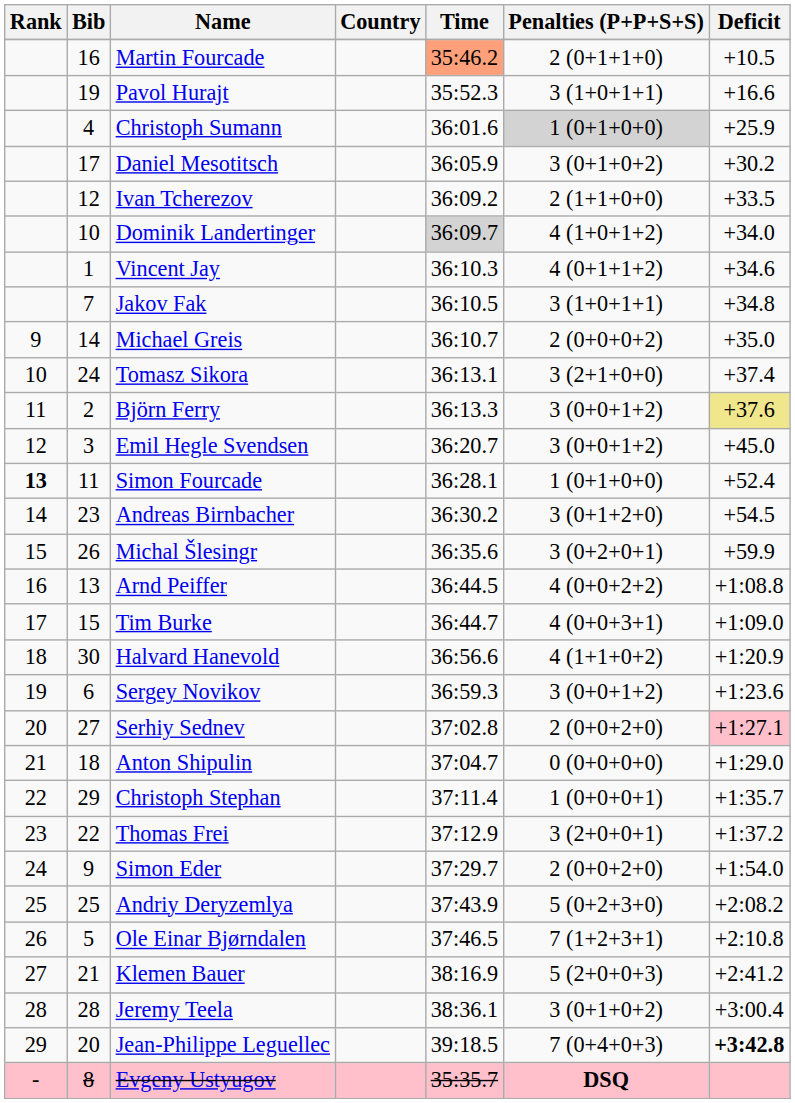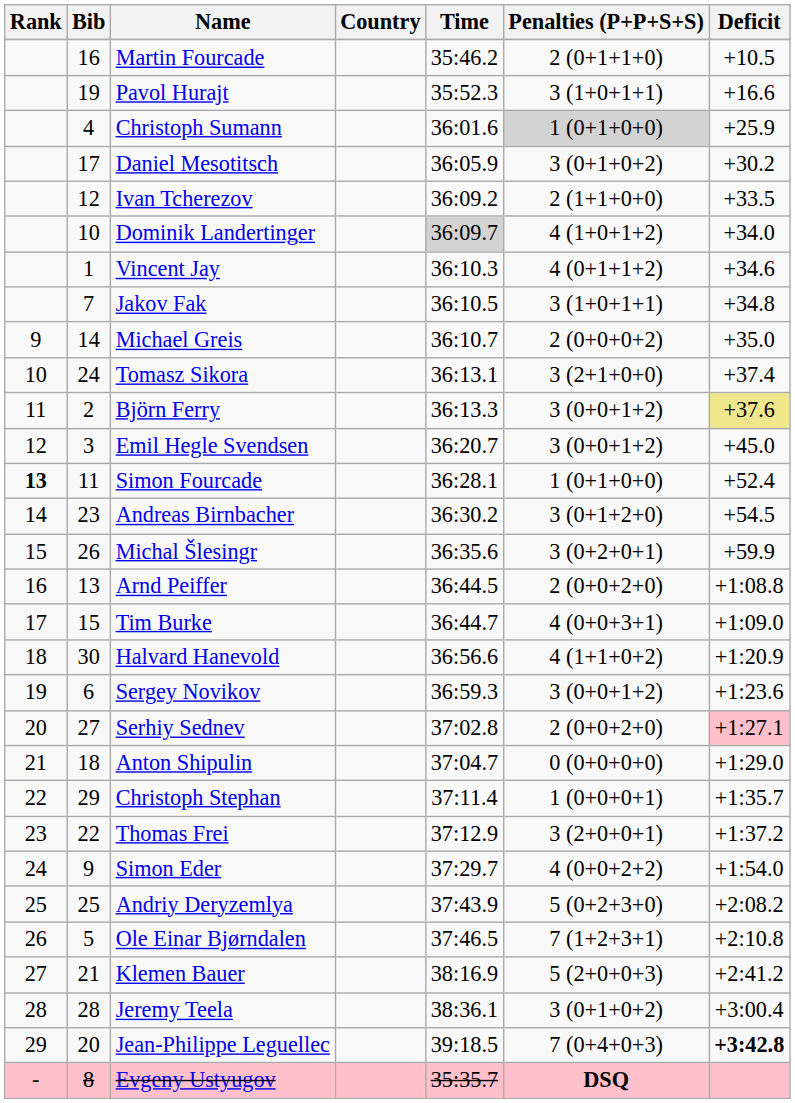 <table class="wikitable sortable" style="text-align:center">
 <tr>
 <th>Rank</th>
 <th>Bib</th>
 <th>Name</th>
 <th>Country</th>
 <th>Time</th>
 <th>Penalties  (P+P+S+S)</th>
 <th>Deficit</th>
 </tr>
 <tr>
 </tr>
 <tr>
 <td></td>
 <td>16</td>
 <td align=left><a href='#'>Martin Fourcade</a></td>
 <td align=left></td>
-<td style="background: lightsalmon;">35:46.2</td>
+<td>35:46.2</td>
 <td>2 (0+1+1+0)</td>
 <td>+10.5</td>
 </tr>
 <tr>
 <td></td>
 <td>19</td>
 <td align=left><a href='#'>Pavol Hurajt</a></td>
 <td align=left></td>
 <td>35:52.3</td>
 <td>3 (1+0+1+1)</td>
 <td>+16.6</td>
 </tr>
 <tr>
 <td></td>
 <td>4</td>
 <td align=left><a href='#'>Christoph Sumann</a></td>
 <td align=left></td>
 <td>36:01.6</td>
 <td style="background: lightgrey;">1 (0+1+0+0)</td>
 <td>+25.9</td>
 </tr>
 <tr>
 <td></td>
 <td>17</td>
 <td align=left><a href='#'>Daniel Mesotitsch</a></td>
 <td align=left></td>
 <td>36:05.9</td>
 <td>3 (0+1+0+2)</td>
 <td>+30.2</td>
 </tr>
 <tr>
 <td></td>
 <td>12</td>
 <td align=left><a href='#'>Ivan Tcherezov</a></td>
 <td align=left></td>
 <td>36:09.2</td>
 <td>2 (1+1+0+0)</td>
 <td>+33.5</td>
 </tr>
 <tr>
 <td></td>
 <td>10</td>
 <td align=left><a href='#'>Dominik Landertinger</a></td>
 <td align=left></td>
 <td style="background: lightgrey;">36:09.7</td>
 <td>4 (1+0+1+2)</td>
 <td>+34.0</td>
 </tr>
 <tr>
 <td></td>
 <td>1</td>
 <td align=left><a href='#'>Vincent Jay</a></td>
 <td align=left></td>
 <td>36:10.3</td>
 <td>4 (0+1+1+2)</td>
 <td>+34.6</td>
 </tr>
 <tr>
 <td></td>
 <td>7</td>
 <td align=left><a href='#'>Jakov Fak</a></td>
 <td align=left></td>
 <td>36:10.5</td>
 <td>3 (1+0+1+1)</td>
 <td>+34.8</td>
 </tr>
 <tr>
 <td>9</td>
 <td>14</td>
 <td align=left><a href='#'>Michael Greis</a></td>
 <td align=left></td>
 <td>36:10.7</td>
 <td>2 (0+0+0+2)</td>
 <td>+35.0</td>
 </tr>
 <tr>
 <td>10</td>
 <td>24</td>
 <td align=left><a href='#'>Tomasz Sikora</a></td>
 <td align=left></td>
 <td>36:13.1</td>
 <td>3 (2+1+0+0)</td>
 <td>+37.4</td>
 </tr>
 <tr>
 <td>11</td>
 <td>2</td>
 <td align=left><a href='#'>Björn Ferry</a></td>
 <td align=left></td>
 <td>36:13.3</td>
 <td>3 (0+0+1+2)</td>
 <td style="background: khaki;">+37.6</td>
 </tr>
 <tr>
 <td>12</td>
 <td>3</td>
 <td align=left><a href='#'>Emil Hegle Svendsen</a></td>
 <td align=left></td>
 <td>36:20.7</td>
 <td>3 (0+0+1+2)</td>
 <td>+45.0</td>
 </tr>
 <tr>
 <td><strong>13</strong></td>
 <td>11</td>
 <td align=left><a href='#'>Simon Fourcade</a></td>
 <td align=left></td>
 <td>36:28.1</td>
 <td>1 (0+1+0+0)</td>
 <td>+52.4</td>
 </tr>
 <tr>
 <td>14</td>
 <td>23</td>
 <td align=left><a href='#'>Andreas Birnbacher</a></td>
 <td align=left></td>
 <td>36:30.2</td>
 <td>3 (0+1+2+0)</td>
 <td>+54.5</td>
 </tr>
 <tr>
 <td>15</td>
 <td>26</td>
 <td align=left><a href='#'>Michal Šlesingr</a></td>
 <td align=left></td>
 <td>36:35.6</td>
 <td>3 (0+2+0+1)</td>
 <td>+59.9</td>
 </tr>
 <tr>
 <td>16</td>
 <td>13</td>
 <td align=left><a href='#'>Arnd Peiffer</a></td>
 <td align=left></td>
 <td>36:44.5</td>
-<td>4 (0+0+2+2)</td>
+<td>2 (0+0+2+0)</td>
 <td>+1:08.8</td>
 </tr>
 <tr>
 <td>17</td>
 <td>15</td>
 <td align=left><a href='#'>Tim Burke</a></td>
 <td align=left></td>
 <td>36:44.7</td>
 <td>4 (0+0+3+1)</td>
 <td>+1:09.0</td>
 </tr>
 <tr>
 <td>18</td>
 <td>30</td>
 <td align=left><a href='#'>Halvard Hanevold</a></td>
 <td align=left></td>
 <td>36:56.6</td>
 <td>4 (1+1+0+2)</td>
 <td>+1:20.9</td>
 </tr>
 <tr>
 <td>19</td>
 <td>6</td>
 <td align=left><a href='#'>Sergey Novikov</a></td>
 <td align=left></td>
 <td>36:59.3</td>
 <td>3 (0+0+1+2)</td>
 <td>+1:23.6</td>
 </tr>
 <tr>
 <td>20</td>
 <td>27</td>
 <td align=left><a href='#'>Serhiy Sednev</a></td>
 <td align=left></td>
 <td>37:02.8</td>
 <td>2 (0+0+2+0)</td>
 <td style="background: pink;">+1:27.1</td>
 </tr>
 <tr>
 <td>21</td>
 <td>18</td>
 <td align=left><a href='#'>Anton Shipulin</a></td>
 <td align=left></td>
 <td>37:04.7</td>
 <td>0 (0+0+0+0)</td>
 <td>+1:29.0</td>
 </tr>
 <tr>
 <td>22</td>
 <td>29</td>
 <td align=left><a href='#'>Christoph Stephan</a></td>
 <td align=left></td>
 <td>37:11.4</td>
 <td>1 (0+0+0+1)</td>
 <td>+1:35.7</td>
 </tr>
 <tr>
 <td>23</td>
 <td>22</td>
 <td align=left><a href='#'>Thomas Frei</a></td>
 <td align=left></td>
 <td>37:12.9</td>
 <td>3 (2+0+0+1)</td>
 <td>+1:37.2</td>
 </tr>
 <tr>
 <td>24</td>
 <td>9</td>
 <td align=left><a href='#'>Simon Eder</a></td>
 <td align=left></td>
 <td>37:29.7</td>
-<td>2 (0+0+2+0)</td>
+<td>4 (0+0+2+2)</td>
 <td>+1:54.0</td>
 </tr>
 <tr>
 <td>25</td>
 <td>25</td>
 <td align=left><a href='#'>Andriy Deryzemlya</a></td>
 <td align=left></td>
 <td>37:43.9</td>
 <td>5 (0+2+3+0)</td>
 <td>+2:08.2</td>
 </tr>
 <tr>
 <td>26</td>
 <td>5</td>
 <td align=left><a href='#'>Ole Einar Bjørndalen</a></td>
 <td align=left></td>
 <td>37:46.5</td>
 <td>7 (1+2+3+1)</td>
 <td>+2:10.8</td>
 </tr>
 <tr>
 <td>27</td>
 <td>21</td>
 <td align=left><a href='#'>Klemen Bauer</a></td>
 <td align=left></td>
 <td>38:16.9</td>
 <td>5 (2+0+0+3)</td>
 <td>+2:41.2</td>
 </tr>
 <tr>
 <td>28</td>
 <td>28</td>
 <td align=left><a href='#'>Jeremy Teela</a></td>
 <td align=left></td>
 <td>38:36.1</td>
 <td>3 (0+1+0+2)</td>
 <td>+3:00.4</td>
 </tr>
 <tr>
 <td>29</td>
 <td>20</td>
 <td align=left><a href='#'>Jean-Philippe Leguellec</a></td>
 <td align=left></td>
 <td>39:18.5</td>
 <td>7 (0+4+0+3)</td>
 <td><strong>+3:42.8</strong></td>
 </tr>
 <tr bgcolor=pink>
 <td>-</td>
 <td><s>8</s></td>
 <td align=left><s><a href='#'>Evgeny Ustyugov</a></s></td>
 <td align=left><s> </s></td>
 <td><s>35:35.7 </s></td>
 <td><strong>DSQ</strong></td>
 <td></td>
 </tr>
 </table>
